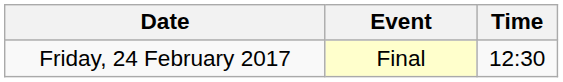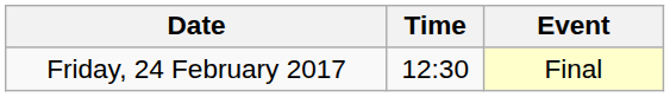 <table class = "wikitable" style="text-align:center;">
 <tr>
 <th width=220>Date</th>
+<th width=50>Time</th>
 <th width=100>Event</th>
-<th width=50>Time</th>
 </tr>
 <tr>
 <td>Friday, 24 February 2017</td>
+<td>12:30</td>
 <td bgcolor=ffffcc>Final</td>
-<td>12:30</td>
 </tr>
 </table>
